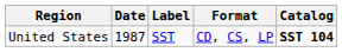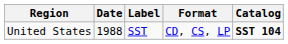 <table class="wikitable">
 <tr>
 <th>Region</th>
 <th>Date</th>
 <th>Label</th>
 <th>Format</th>
 <th>Catalog</th>
 </tr>
 <tr>
 <td>United States</td>
-<td>1987</td>
+<td>1988</td>
 <td><a href='#'>SST</a></td>
 <td><a href='#'>CD</a>, <a href='#'>CS</a>, <a href='#'>LP</a></td>
 <td><strong>SST 104</strong></td>
 </tr>
 </table>
